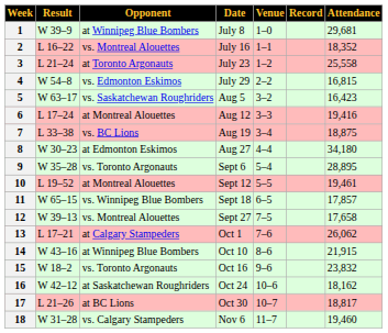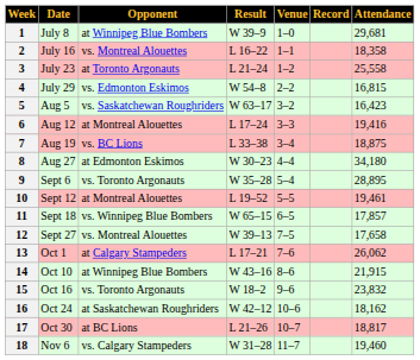 <table class="wikitable sortable">
 <tr>
 <th style="background:black;color:#FFC12D;">Week</th>
+<th style="background:black;color:#FFC12D;">Date</th>
+<th style="background:black;color:#FFC12D;">Opponent</th>
 <th style="background:black;color:#FFC12D;">Result</th>
-<th style="background:black;color:#FFC12D;">Opponent</th>
-<th style="background:black;color:#FFC12D;">Date</th>
 <th style="background:black;color:#FFC12D;">Venue</th>
 <th style="background:black;color:#FFC12D;">Record</th>
 <th style="background:black;color:#FFC12D;">Attendance</th>
 </tr>
 <tr style="background:#ddffdd">
 <th>1</th>
+<td>July 8</td>
+<td>at <a href='#'>Winnipeg Blue Bombers</a></td>
 <td>W 39–9</td>
-<td>at <a href='#'>Winnipeg Blue Bombers</a></td>
-<td>July 8</td>
 <td>1–0</td>
 <td></td>
 <td>29,681</td>
 </tr>
 <tr style="background:#ffbbbb">
 <th>2</th>
+<td>July 16</td>
+<td>vs. <a href='#'>Montreal Alouettes</a></td>
 <td>L 16–22</td>
-<td>vs. <a href='#'>Montreal Alouettes</a></td>
-<td>July 16</td>
 <td>1–1</td>
 <td></td>
-<td>18,352</td>
+<td>18,358</td>
 </tr>
 <tr style="background:#ffbbbb">
 <th>3</th>
+<td>July 23</td>
+<td>at <a href='#'>Toronto Argonauts</a></td>
 <td>L 21–24</td>
-<td>at <a href='#'>Toronto Argonauts</a></td>
-<td>July 23</td>
 <td>1–2</td>
 <td></td>
 <td>25,558</td>
 </tr>
 <tr style="background:#ddffdd">
 <th>4</th>
+<td>July 29</td>
+<td>vs. <a href='#'>Edmonton Eskimos</a></td>
 <td>W 54–8</td>
-<td>vs. <a href='#'>Edmonton Eskimos</a></td>
-<td>July 29</td>
 <td>2–2</td>
 <td></td>
 <td>16,815</td>
 </tr>
 <tr style="background:#ddffdd">
 <th>5</th>
+<td>Aug 5</td>
+<td>vs. <a href='#'>Saskatchewan Roughriders</a></td>
 <td>W 63–17</td>
-<td>vs. <a href='#'>Saskatchewan Roughriders</a></td>
-<td>Aug 5</td>
 <td>3–2</td>
 <td></td>
 <td>16,423</td>
 </tr>
 <tr style="background:#ffbbbb">
 <th>6</th>
+<td>Aug 12</td>
+<td>at Montreal Alouettes</td>
 <td>L 17–24</td>
-<td>at Montreal Alouettes</td>
-<td>Aug 12</td>
 <td>3–3</td>
 <td></td>
 <td>19,416</td>
 </tr>
 <tr style="background:#ffbbbb">
 <th>7</th>
+<td>Aug 19</td>
+<td>vs. <a href='#'>BC Lions</a></td>
 <td>L 33–38</td>
-<td>vs. <a href='#'>BC Lions</a></td>
-<td>Aug 19</td>
 <td>3–4</td>
 <td></td>
 <td>18,875</td>
 </tr>
 <tr style="background:#ddffdd">
 <th>8</th>
+<td>Aug 27</td>
+<td>at Edmonton Eskimos</td>
 <td>W 30–23</td>
-<td>at Edmonton Eskimos</td>
-<td>Aug 27</td>
 <td>4–4</td>
 <td></td>
 <td>34,180</td>
 </tr>
 <tr style="background:#ddffdd">
 <th>9</th>
+<td>Sept 6</td>
+<td>vs. Toronto Argonauts</td>
 <td>W 35–28</td>
-<td>vs. Toronto Argonauts</td>
-<td>Sept 6</td>
 <td>5–4</td>
 <td></td>
 <td>28,895</td>
 </tr>
 <tr style="background:#ffbbbb">
 <th>10</th>
+<td>Sept 12</td>
+<td>at Montreal Alouettes</td>
 <td>L 19–52</td>
-<td>at Montreal Alouettes</td>
-<td>Sept 12</td>
 <td>5–5</td>
 <td></td>
 <td>19,461</td>
 </tr>
 <tr style="background:#ddffdd">
 <th>11</th>
+<td>Sept 18</td>
+<td>vs. Winnipeg Blue Bombers</td>
 <td>W 65–15</td>
-<td>vs. Winnipeg Blue Bombers</td>
-<td>Sept 18</td>
 <td>6–5</td>
 <td></td>
 <td>17,857</td>
 </tr>
 <tr style="background:#ddffdd">
 <th>12</th>
+<td>Sept 27</td>
+<td>vs. Montreal Alouettes</td>
 <td>W 39–13</td>
-<td>vs. Montreal Alouettes</td>
-<td>Sept 27</td>
 <td>7–5</td>
 <td></td>
 <td>17,658</td>
 </tr>
 <tr style="background:#ffbbbb">
 <th>13</th>
+<td>Oct 1</td>
+<td>at <a href='#'>Calgary Stampeders</a></td>
 <td>L 17–21</td>
-<td>at <a href='#'>Calgary Stampeders</a></td>
-<td>Oct 1</td>
 <td>7–6</td>
 <td></td>
 <td>26,062</td>
 </tr>
 <tr style="background:#ddffdd">
 <th>14</th>
+<td>Oct 10</td>
+<td>at Winnipeg Blue Bombers</td>
 <td>W 43–16</td>
-<td>at Winnipeg Blue Bombers</td>
-<td>Oct 10</td>
 <td>8–6</td>
 <td></td>
 <td>21,915</td>
 </tr>
 <tr style="background:#ddffdd">
 <th>15</th>
+<td>Oct 16</td>
+<td>vs. Toronto Argonauts</td>
 <td>W 18–2</td>
-<td>vs. Toronto Argonauts</td>
-<td>Oct 16</td>
 <td>9–6</td>
 <td></td>
 <td>23,832</td>
 </tr>
 <tr style="background:#ddffdd">
 <th>16</th>
+<td>Oct 24</td>
+<td>at Saskatchewan Roughriders</td>
 <td>W 42–12</td>
-<td>at Saskatchewan Roughriders</td>
-<td>Oct 24</td>
 <td>10–6</td>
 <td></td>
 <td>18,162</td>
 </tr>
 <tr style="background:#ffbbbb">
 <th>17</th>
+<td>Oct 30</td>
+<td>at BC Lions</td>
 <td>L 21–26</td>
-<td>at BC Lions</td>
-<td>Oct 30</td>
 <td>10–7</td>
 <td></td>
 <td>18,817</td>
 </tr>
 <tr style="background:#ddffdd">
 <th>18</th>
+<td>Nov 6</td>
+<td>vs. Calgary Stampeders</td>
 <td>W 31–28</td>
-<td>vs. Calgary Stampeders</td>
-<td>Nov 6</td>
 <td>11–7</td>
 <td></td>
 <td>19,460</td>
 </tr>
 </table>
